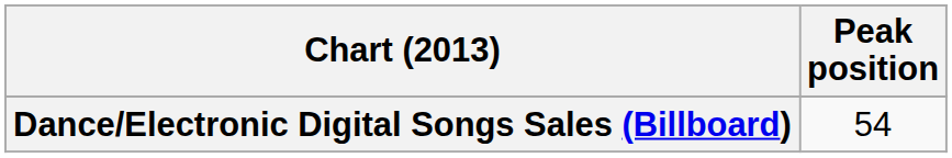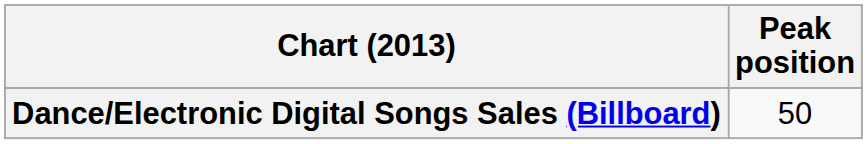 <table class="wikitable plainrowheaders" style="text-align:center">
 <tr>
 <th scope="col">Chart (2013)</th>
 <th scope="col">Peak<br>position</th>
 </tr>
 <tr>
 </tr>
 <tr>
 <th>Dance/Electronic Digital Songs Sales <a href='#'>(Billboard</a>)</th>
-<td>54</td>
+<td>50</td>
 </tr>
 </table>
